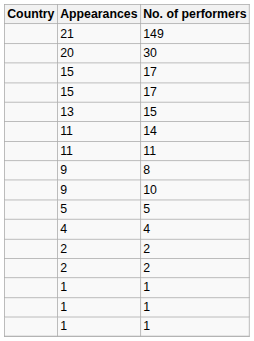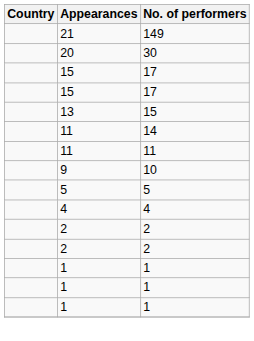 <table class="wikitable plainrowheaders">
 <tr>
 <th scope="col">Country</th>
 <th scope="col">Appearances</th>
 <th scope="col">No. of performers</th>
 </tr>
 <tr>
 <td></td>
 <td>21</td>
 <td>149</td>
 </tr>
 <tr>
 <td></td>
 <td>20</td>
 <td>30</td>
 </tr>
 <tr>
 <td></td>
 <td>15</td>
 <td>17</td>
 </tr>
 <tr>
 <td></td>
 <td>15</td>
 <td>17</td>
 </tr>
 <tr>
 <td></td>
 <td>13</td>
 <td>15</td>
 </tr>
 <tr>
 <td></td>
 <td>11</td>
 <td>14</td>
 </tr>
 <tr>
 <td></td>
 <td>11</td>
 <td>11</td>
 </tr>
 <tr>
 <td></td>
 <td>9</td>
-<td>8</td>
-</tr>
-<tr>
-<td></td>
-<td>9</td>
 <td>10</td>
 </tr>
 <tr>
 <td></td>
 <td>5</td>
 <td>5</td>
 </tr>
 <tr>
 <td></td>
 <td>4</td>
 <td>4</td>
 </tr>
 <tr>
 <td></td>
 <td>2</td>
 <td>2</td>
 </tr>
 <tr>
 <td></td>
 <td>2</td>
 <td>2</td>
 </tr>
 <tr>
 <td></td>
 <td>1</td>
 <td>1</td>
 </tr>
 <tr>
 <td></td>
 <td>1</td>
 <td>1</td>
 </tr>
 <tr>
 <td></td>
 <td>1</td>
 <td>1</td>
 </tr>
 <tr>
 </tr>
 </table>
